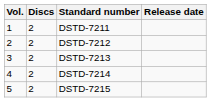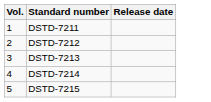 <table class="wikitable">
 <tr>
 <th>Vol.</th>
-<th>Discs</th>
 <th>Standard number</th>
 <th>Release date</th>
 </tr>
 <tr>
 <td>1</td>
-<td>2</td>
 <td>DSTD-7211</td>
 <td></td>
 </tr>
 <tr>
-<td>2</td>
 <td>2</td>
 <td>DSTD-7212</td>
 <td></td>
 </tr>
 <tr>
 <td>3</td>
-<td>2</td>
 <td>DSTD-7213</td>
 <td></td>
 </tr>
 <tr>
 <td>4</td>
-<td>2</td>
 <td>DSTD-7214</td>
 <td></td>
 </tr>
 <tr>
 <td>5</td>
-<td>2</td>
 <td>DSTD-7215</td>
 <td></td>
 </tr>
 </table>
